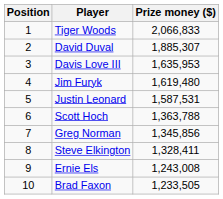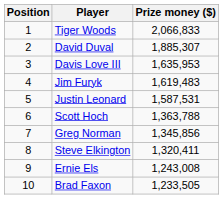 <table class="wikitable">
 <tr>
 <th>Position</th>
 <th>Player</th>
 <th>Prize money ($)</th>
 </tr>
 <tr>
 <td align=center>1</td>
 <td> <a href='#'>Tiger Woods</a></td>
 <td align=center>2,066,833</td>
 </tr>
 <tr>
 <td align=center>2</td>
 <td> <a href='#'>David Duval</a></td>
 <td align=center>1,885,307</td>
 </tr>
 <tr>
 <td align=center>3</td>
 <td> <a href='#'>Davis Love III</a></td>
 <td align=center>1,635,953</td>
 </tr>
 <tr>
 <td align=center>4</td>
 <td> <a href='#'>Jim Furyk</a></td>
-<td align=center>1,619,480</td>
+<td align=center>1,619,483</td>
 </tr>
 <tr>
 <td align=center>5</td>
 <td> <a href='#'>Justin Leonard</a></td>
 <td align=center>1,587,531</td>
 </tr>
 <tr>
 <td align=center>6</td>
 <td> <a href='#'>Scott Hoch</a></td>
 <td align=center>1,363,788</td>
 </tr>
 <tr>
 <td align=center>7</td>
 <td> <a href='#'>Greg Norman</a></td>
 <td align=center>1,345,856</td>
 </tr>
 <tr>
 <td align=center>8</td>
 <td> <a href='#'>Steve Elkington</a></td>
-<td align=center>1,328,411</td>
+<td align=center>1,320,411</td>
 </tr>
 <tr>
 <td align=center>9</td>
 <td> <a href='#'>Ernie Els</a></td>
 <td align=center>1,243,008</td>
 </tr>
 <tr>
 <td align=center>10</td>
 <td> <a href='#'>Brad Faxon</a></td>
 <td align=center>1,233,505</td>
 </tr>
 </table>
